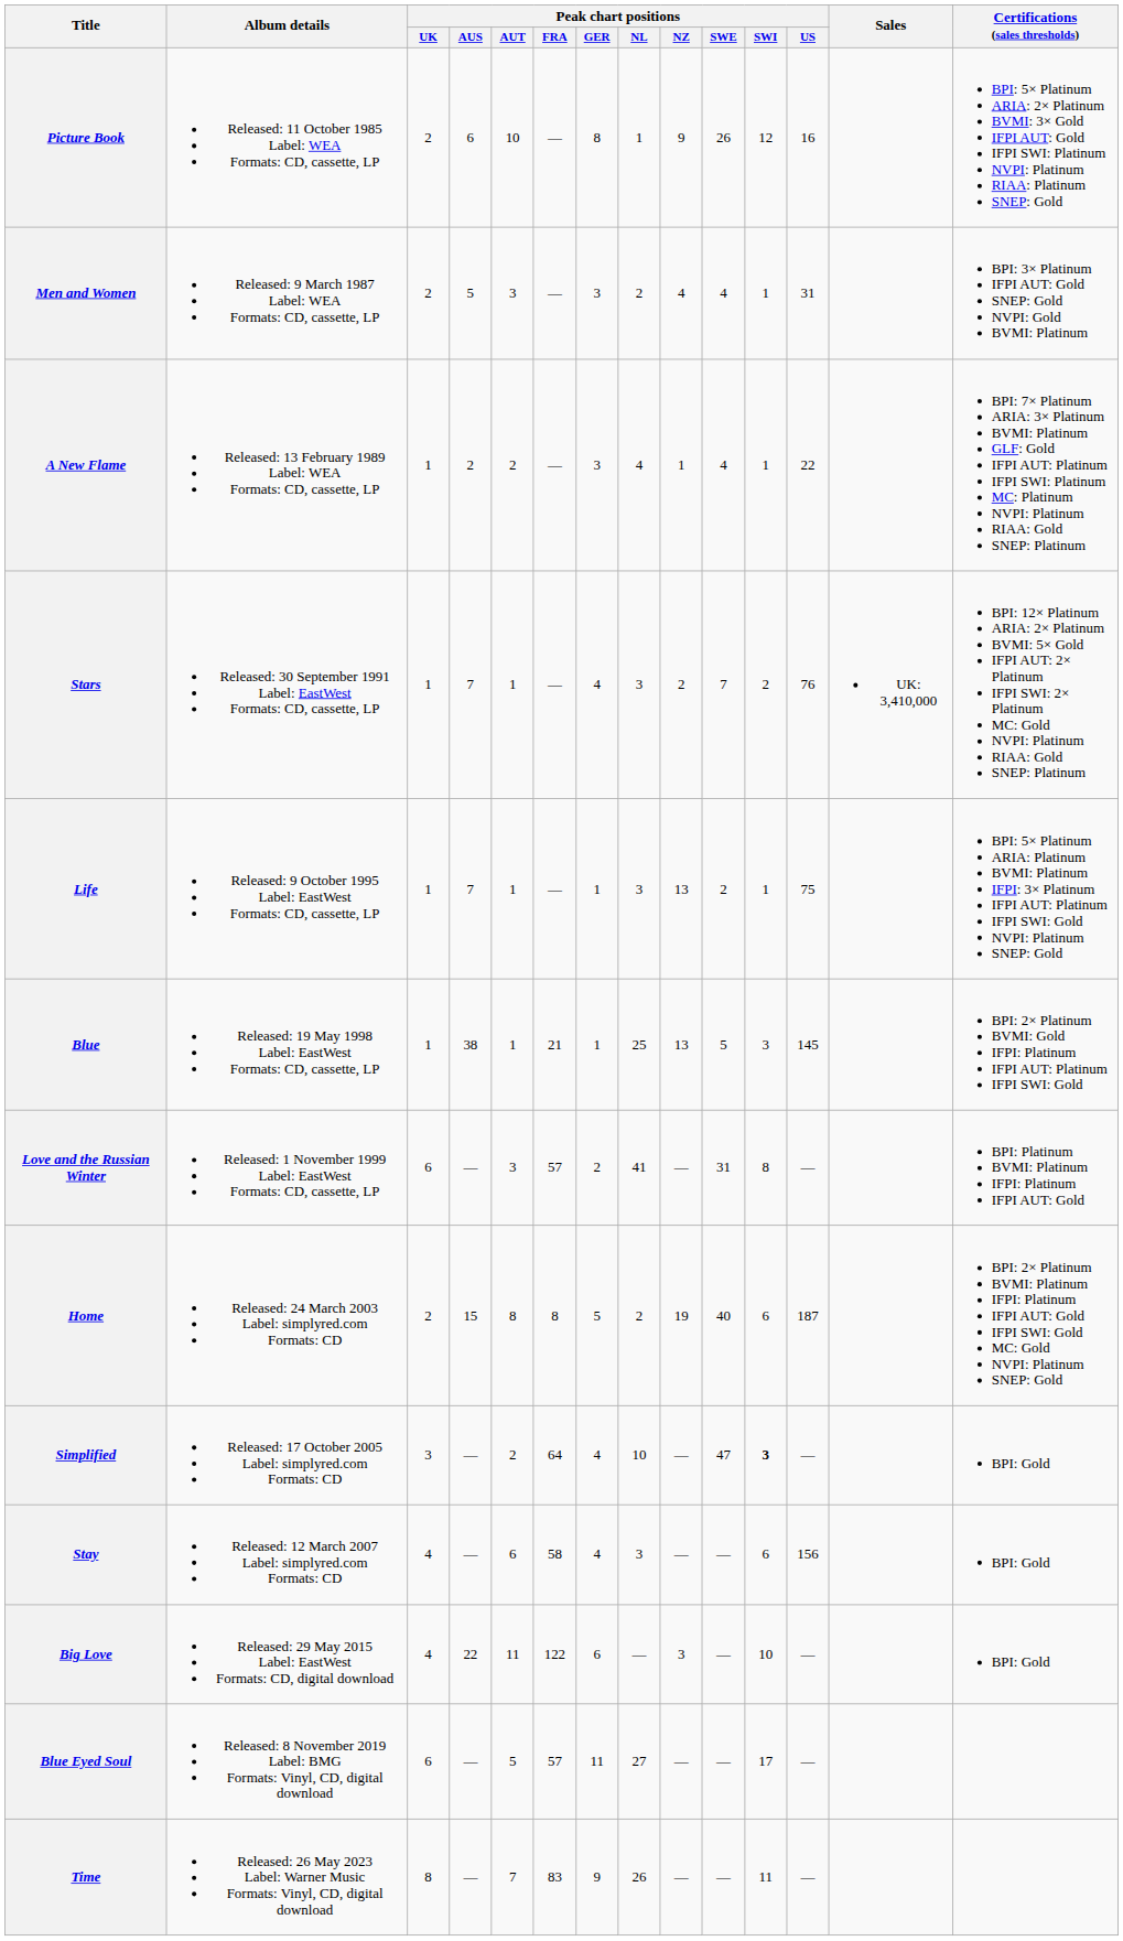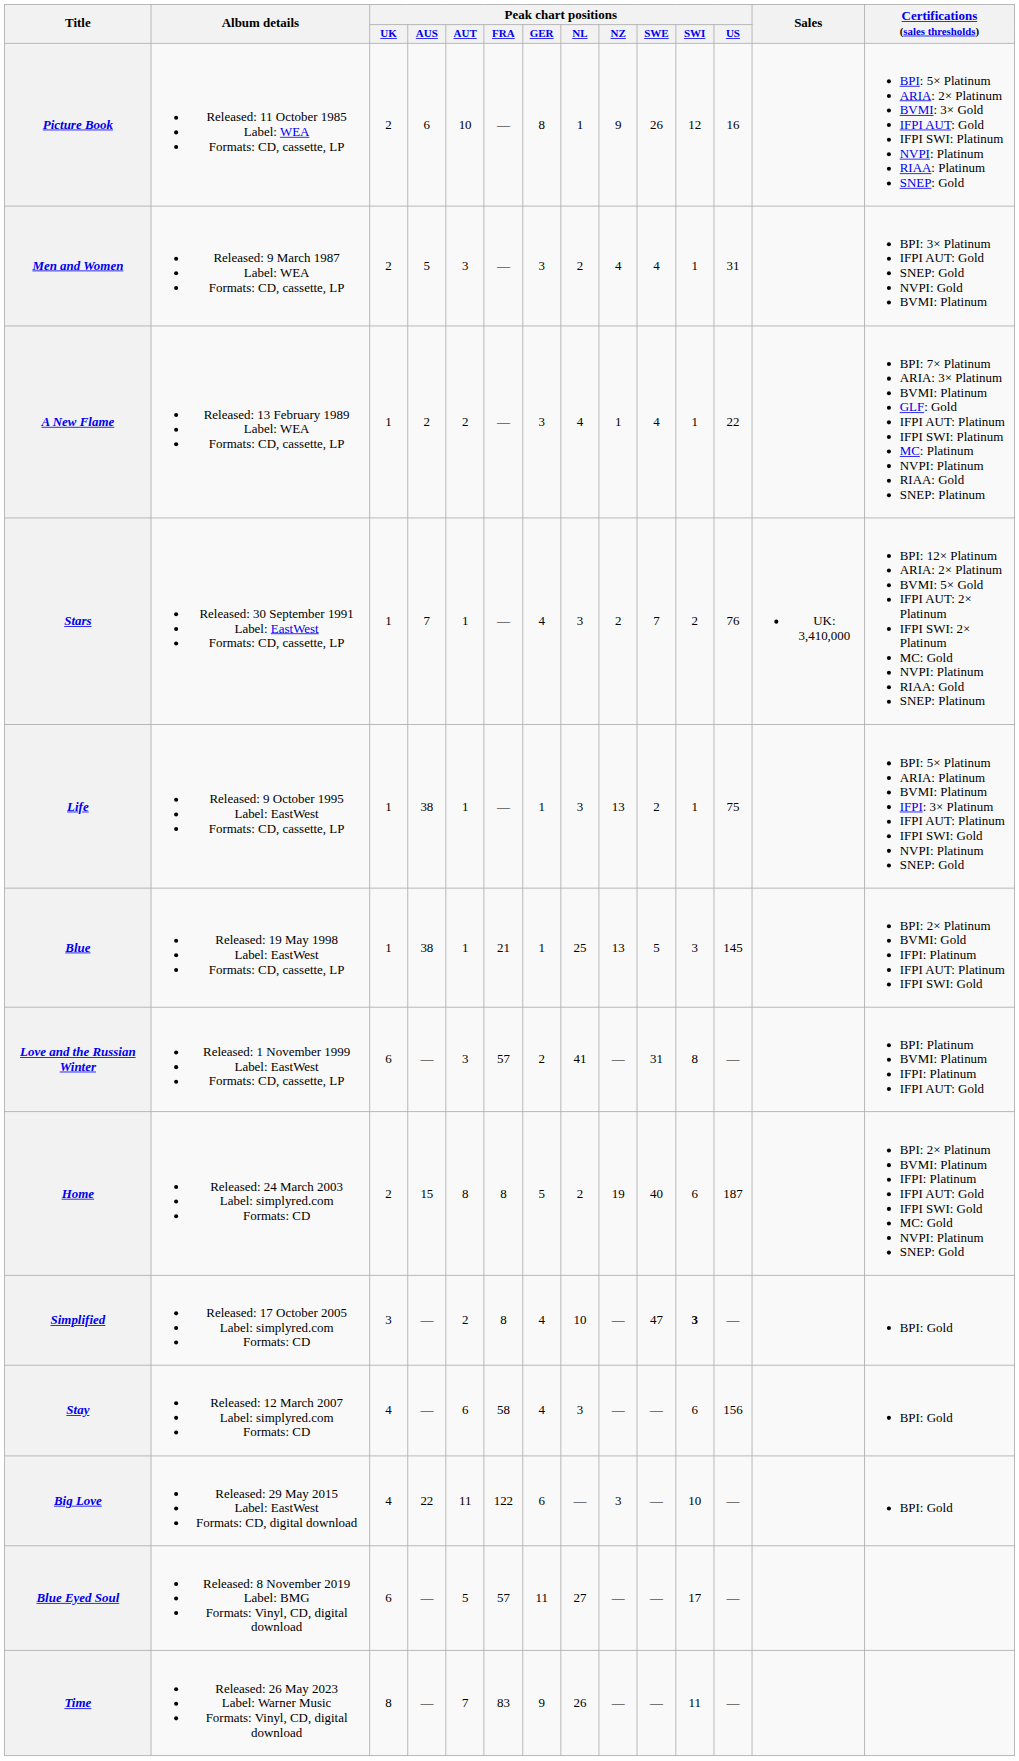 <table class="wikitable plainrowheaders" style="text-align:center;">
 <tr>
 <th scope="col" rowspan="2">Title</th>
 <th scope="col" rowspan="2">Album details</th>
 <th scope="col" colspan="10">Peak chart positions</th>
 <th scope="col" rowspan="2">Sales</th>
 <th scope="col" rowspan="2"><a href='#'>Certifications</a><br><small>(<a href='#'>sales thresholds</a>)</small></th>
 </tr>
 <tr>
 <th scope="col" style="width:3em;font-size:85%"><a href='#'>UK</a><br></th>
 <th scope="col" style="width:3em;font-size:85%"><a href='#'>AUS</a><br></th>
 <th scope="col" style="width:3em;font-size:85%"><a href='#'>AUT</a><br></th>
 <th scope="col" style="width:3em;font-size:85%"><a href='#'>FRA</a><br></th>
 <th scope="col" style="width:3em;font-size:85%"><a href='#'>GER</a><br></th>
 <th scope="col" style="width:3em;font-size:85%"><a href='#'>NL</a><br></th>
 <th scope="col" style="width:3em;font-size:85%"><a href='#'>NZ</a><br></th>
 <th scope="col" style="width:3em;font-size:85%"><a href='#'>SWE</a><br></th>
 <th scope="col" style="width:3em;font-size:85%"><a href='#'>SWI</a><br></th>
 <th scope="col" style="width:3em;font-size:85%"><a href='#'>US</a><br></th>
 </tr>
 <tr>
 <th scope="row"><em><a href='#'>Picture Book</a></em></th>
 <td><br><ul><li>Released: 11 October 1985</li><li>Label: <a href='#'>WEA</a></li><li>Formats: CD, cassette, LP</li></ul></td>
 <td>2</td>
 <td>6</td>
 <td>10</td>
 <td>—</td>
 <td>8</td>
 <td>1</td>
 <td>9</td>
 <td>26</td>
 <td>12</td>
 <td>16</td>
 <td></td>
 <td align="left"><br><ul><li><a href='#'>BPI</a>: 5× Platinum</li><li><a href='#'>ARIA</a>: 2× Platinum</li><li><a href='#'>BVMI</a>: 3× Gold</li><li><a href='#'>IFPI AUT</a>: Gold</li><li>IFPI SWI: Platinum</li><li><a href='#'>NVPI</a>: Platinum</li><li><a href='#'>RIAA</a>: Platinum</li><li><a href='#'>SNEP</a>: Gold</li></ul></td>
 </tr>
 <tr>
 <th scope="row"><em><a href='#'>Men and Women</a></em></th>
 <td><br><ul><li>Released: 9 March 1987</li><li>Label: WEA</li><li>Formats: CD, cassette, LP</li></ul></td>
 <td>2</td>
 <td>5</td>
 <td>3</td>
 <td>—</td>
 <td>3</td>
 <td>2</td>
 <td>4</td>
 <td>4</td>
 <td>1</td>
 <td>31</td>
 <td></td>
 <td align="left"><br><ul><li>BPI: 3× Platinum</li><li>IFPI AUT: Gold</li><li>SNEP: Gold</li><li>NVPI: Gold</li><li>BVMI: Platinum</li></ul></td>
 </tr>
 <tr>
 <th scope="row"><em><a href='#'>A New Flame</a></em></th>
 <td><br><ul><li>Released: 13 February 1989</li><li>Label: WEA</li><li>Formats: CD, cassette, LP</li></ul></td>
 <td>1</td>
 <td>2</td>
 <td>2</td>
 <td>—</td>
 <td>3</td>
 <td>4</td>
 <td>1</td>
 <td>4</td>
 <td>1</td>
 <td>22</td>
 <td></td>
 <td align="left"><br><ul><li>BPI: 7× Platinum</li><li>ARIA: 3× Platinum</li><li>BVMI: Platinum</li><li><a href='#'>GLF</a>: Gold</li><li>IFPI AUT: Platinum</li><li>IFPI SWI: Platinum</li><li><a href='#'>MC</a>: Platinum</li><li>NVPI: Platinum</li><li>RIAA: Gold</li><li>SNEP: Platinum</li></ul></td>
 </tr>
 <tr>
 <th scope="row"><em><a href='#'>Stars</a></em></th>
 <td><br><ul><li>Released: 30 September 1991</li><li>Label: <a href='#'>EastWest</a></li><li>Formats: CD, cassette, LP</li></ul></td>
 <td>1</td>
 <td>7</td>
 <td>1</td>
 <td>—</td>
 <td>4</td>
 <td>3</td>
 <td>2</td>
 <td>7</td>
 <td>2</td>
 <td>76</td>
 <td><br><ul><li>UK: 3,410,000</li></ul></td>
 <td align="left"><br><ul><li>BPI: 12× Platinum</li><li>ARIA: 2× Platinum</li><li>BVMI: 5× Gold</li><li>IFPI AUT: 2× Platinum</li><li>IFPI SWI: 2× Platinum</li><li>MC: Gold</li><li>NVPI: Platinum</li><li>RIAA: Gold</li><li>SNEP: Platinum</li></ul></td>
 </tr>
 <tr>
 <th scope="row"><em><a href='#'>Life</a></em></th>
 <td><br><ul><li>Released: 9 October 1995</li><li>Label: EastWest</li><li>Formats: CD, cassette, LP</li></ul></td>
 <td>1</td>
-<td>7</td>
+<td>38</td>
 <td>1</td>
 <td>—</td>
 <td>1</td>
 <td>3</td>
 <td>13</td>
 <td>2</td>
 <td>1</td>
 <td>75</td>
 <td></td>
 <td align="left"><br><ul><li>BPI: 5× Platinum</li><li>ARIA: Platinum</li><li>BVMI: Platinum</li><li><a href='#'>IFPI</a>: 3× Platinum</li><li>IFPI AUT: Platinum</li><li>IFPI SWI: Gold</li><li>NVPI: Platinum</li><li>SNEP: Gold</li></ul></td>
 </tr>
 <tr>
 <th scope="row"><em><a href='#'>Blue</a></em></th>
 <td><br><ul><li>Released: 19 May 1998</li><li>Label: EastWest</li><li>Formats: CD, cassette, LP</li></ul></td>
 <td>1</td>
 <td>38</td>
 <td>1</td>
 <td>21</td>
 <td>1</td>
 <td>25</td>
 <td>13</td>
 <td>5</td>
 <td>3</td>
 <td>145</td>
 <td></td>
 <td align="left"><br><ul><li>BPI: 2× Platinum</li><li>BVMI: Gold</li><li>IFPI: Platinum</li><li>IFPI AUT: Platinum</li><li>IFPI SWI: Gold</li></ul></td>
 </tr>
 <tr>
 <th scope="row"><em><a href='#'>Love and the Russian Winter</a></em></th>
 <td><br><ul><li>Released: 1 November 1999</li><li>Label: EastWest</li><li>Formats: CD, cassette, LP</li></ul></td>
 <td>6</td>
 <td>—</td>
 <td>3</td>
 <td>57</td>
 <td>2</td>
 <td>41</td>
 <td>—</td>
 <td>31</td>
 <td>8</td>
 <td>—</td>
 <td></td>
 <td align="left"><br><ul><li>BPI: Platinum</li><li>BVMI: Platinum</li><li>IFPI: Platinum</li><li>IFPI AUT: Gold</li></ul></td>
 </tr>
 <tr>
 <th scope="row"><em><a href='#'>Home</a></em></th>
 <td><br><ul><li>Released: 24 March 2003</li><li>Label: simplyred.com</li><li>Formats: CD</li></ul></td>
 <td>2</td>
 <td>15</td>
 <td>8</td>
 <td>8</td>
 <td>5</td>
 <td>2</td>
 <td>19</td>
 <td>40</td>
 <td>6</td>
 <td>187</td>
 <td></td>
 <td align="left"><br><ul><li>BPI: 2× Platinum</li><li>BVMI: Platinum</li><li>IFPI: Platinum</li><li>IFPI AUT: Gold</li><li>IFPI SWI: Gold</li><li>MC: Gold</li><li>NVPI: Platinum</li><li>SNEP: Gold</li></ul></td>
 </tr>
 <tr>
 <th scope="row"><em><a href='#'>Simplified</a></em></th>
 <td><br><ul><li>Released: 17 October 2005</li><li>Label: simplyred.com</li><li>Formats: CD</li></ul></td>
 <td>3</td>
 <td>—</td>
 <td>2</td>
-<td>64</td>
+<td>8</td>
 <td>4</td>
 <td>10</td>
 <td>—</td>
 <td>47</td>
 <td><strong>3</strong></td>
 <td>—</td>
 <td></td>
 <td align="left"><br><ul><li>BPI: Gold</li></ul></td>
 </tr>
 <tr>
 <th scope="row"><em><a href='#'>Stay</a></em></th>
 <td><br><ul><li>Released: 12 March 2007</li><li>Label: simplyred.com</li><li>Formats: CD</li></ul></td>
 <td>4</td>
 <td>—</td>
 <td>6</td>
 <td>58</td>
 <td>4</td>
 <td>3</td>
 <td>—</td>
 <td>—</td>
 <td>6</td>
 <td>156</td>
 <td></td>
 <td align="left"><br><ul><li>BPI: Gold</li></ul></td>
 </tr>
 <tr>
 <th scope="row"><em><a href='#'>Big Love</a></em></th>
 <td><br><ul><li>Released: 29 May 2015</li><li>Label: EastWest</li><li>Formats: CD, digital download</li></ul></td>
 <td>4</td>
 <td>22</td>
 <td>11</td>
 <td>122</td>
 <td>6</td>
 <td>—</td>
 <td>3</td>
 <td>—</td>
 <td>10</td>
 <td>—</td>
 <td></td>
 <td align="left"><br><ul><li>BPI: Gold</li></ul></td>
 </tr>
 <tr>
 <th scope="row"><em><a href='#'>Blue Eyed Soul</a></em></th>
 <td><br><ul><li>Released: 8 November 2019</li><li>Label: BMG</li><li>Formats: Vinyl, CD, digital download</li></ul></td>
 <td>6</td>
 <td>—</td>
 <td>5</td>
 <td>57</td>
 <td>11</td>
 <td>27</td>
 <td>—</td>
 <td>—</td>
 <td>17</td>
 <td>—</td>
 <td></td>
 <td align="left"></td>
 </tr>
 <tr>
 <th scope="row"><em><a href='#'>Time</a></em></th>
 <td><br><ul><li>Released: 26 May 2023</li><li>Label: Warner Music</li><li>Formats: Vinyl, CD, digital download</li></ul></td>
 <td>8</td>
 <td>—</td>
 <td>7</td>
 <td>83</td>
 <td>9</td>
 <td>26</td>
 <td>—</td>
 <td>—</td>
 <td>11</td>
 <td>—</td>
 <td></td>
 </tr>
 </table>
